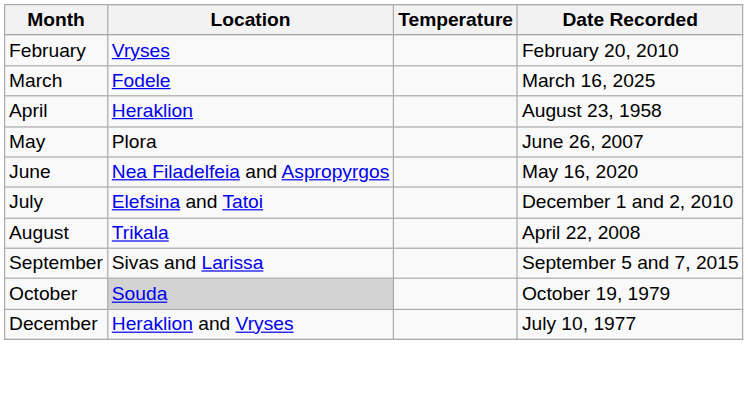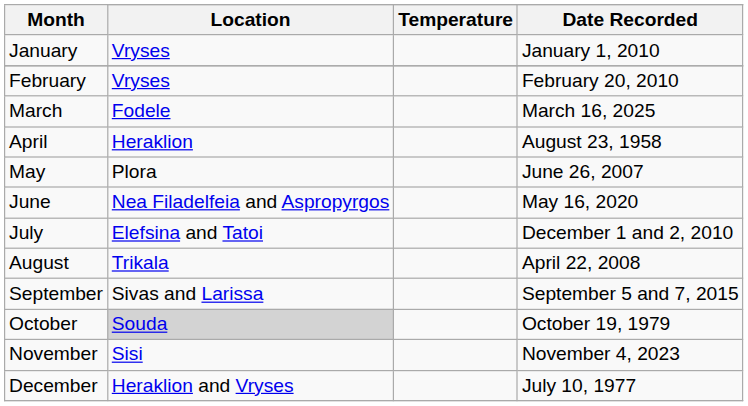 <table class="wikitable sortable">
 <tr>
 <th rowspan="2">Month</th>
 </tr>
 <tr>
 <th>Location</th>
 <th>Temperature</th>
 <th>Date Recorded</th>
+</tr>
+<tr>
+<td>January</td>
+<td><a href='#'>Vryses</a></td>
+<td></td>
+<td>January 1, 2010</td>
 </tr>
 <tr>
 </tr>
 <tr>
 <td>February</td>
 <td><a href='#'>Vryses</a></td>
 <td></td>
 <td>February 20, 2010</td>
 </tr>
 <tr>
 <td>March</td>
 <td><a href='#'>Fodele</a></td>
 <td style=white-space:nowrap></td>
 <td>March 16, 2025</td>
 </tr>
 <tr>
 <td>April</td>
 <td><a href='#'>Heraklion</a></td>
 <td></td>
 <td>August 23, 1958</td>
 </tr>
 <tr>
 <td>May</td>
 <td>Plora </td>
 <td></td>
 <td>June 26, 2007</td>
 </tr>
 <tr>
 <td>June</td>
 <td><a href='#'>Nea Filadelfeia</a> and <a href='#'>Aspropyrgos</a></td>
 <td></td>
 <td>May 16, 2020</td>
 </tr>
 <tr>
 <td>July</td>
 <td><a href='#'>Elefsina</a> and <a href='#'>Tatoi</a></td>
 <td></td>
 <td>December 1 and 2, 2010</td>
 </tr>
 <tr>
 <td>August</td>
 <td><a href='#'>Trikala</a></td>
 <td></td>
 <td>April 22, 2008</td>
 </tr>
 <tr>
 <td>September</td>
 <td>Sivas and <a href='#'>Larissa</a></td>
 <td></td>
 <td>September 5 and 7, 2015</td>
 </tr>
 <tr>
 <td>October</td>
 <td style="background: lightgrey;"><a href='#'>Souda</a></td>
 <td></td>
 <td>October 19, 1979</td>
 </tr>
 <tr>
+<td>November</td>
+<td><a href='#'>Sisi</a></td>
+<td></td>
+<td>November 4, 2023</td>
+</tr>
+<tr>
 <td>December</td>
 <td><a href='#'>Heraklion</a> and <a href='#'>Vryses</a></td>
 <td></td>
 <td>July 10, 1977</td>
 </tr>
 <tr>
 </tr>
 </table>
